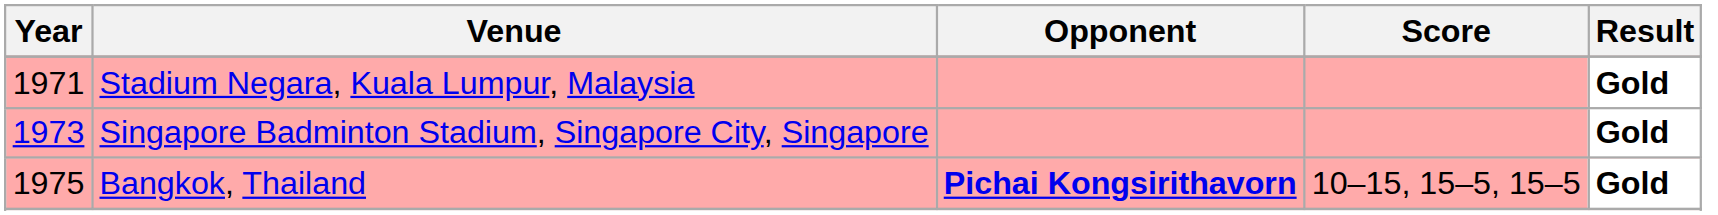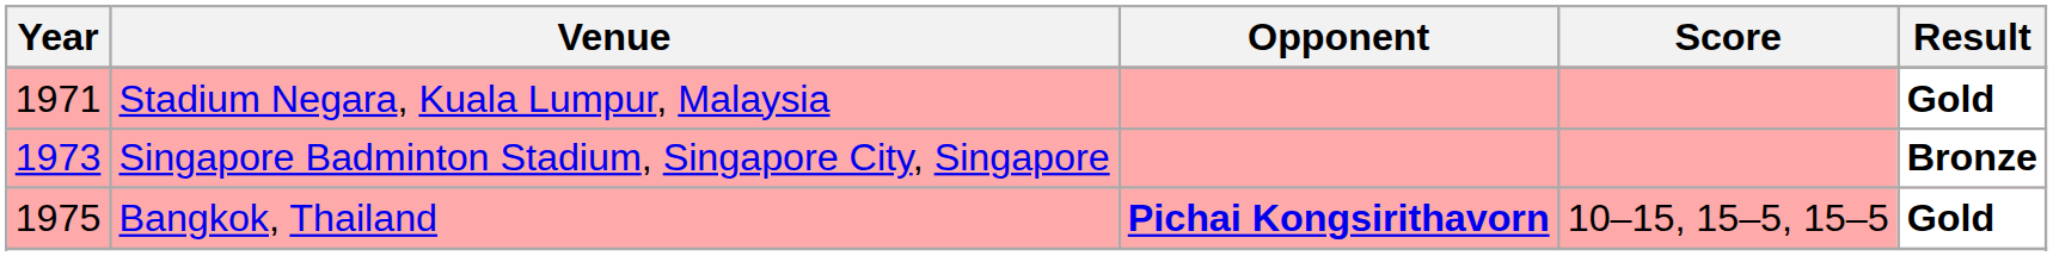 <table class="sortable wikitable" style="font-size: 90%;">
 <tr>
 <th>Year</th>
 <th>Venue</th>
 <th>Opponent</th>
 <th>Score</th>
 <th>Result</th>
 </tr>
 <tr>
 </tr>
 <tr>
 </tr>
 <tr>
 </tr>
 <tr>
 </tr>
 <tr style="background:#FFAAAA">
 <td align="center">1971</td>
 <td align="left"><a href='#'>Stadium Negara</a>, <a href='#'>Kuala Lumpur</a>, <a href='#'>Malaysia</a></td>
 <td align="left"></td>
 <td align="left"></td>
 <td style="text-align:left; background:white"> <strong>Gold</strong></td>
 </tr>
 <tr style="background:#FFAAAA">
 <td align="center"><a href='#'>1973</a></td>
 <td align="left"><a href='#'>Singapore Badminton Stadium</a>, <a href='#'>Singapore City</a>, <a href='#'>Singapore</a></td>
 <td align="left"></td>
 <td align="left"></td>
-<td style="text-align:left; background:white"> <strong>Gold</strong></td>
+<td style="text-align:left; background:white"> <strong>Bronze</strong></td>
 </tr>
 <tr style="background:#FFAAAA">
 <td align="center">1975</td>
 <td align="left"><a href='#'>Bangkok</a>, <a href='#'>Thailand</a></td>
 <td align="left"><strong> <a href='#'>Pichai Kongsirithavorn</a></strong></td>
 <td align="left">10–15, 15–5, 15–5</td>
 <td style="text-align:left; background:white"> <strong>Gold</strong></td>
 </tr>
 <tr>
 </tr>
 <tr>
 </tr>
 <tr>
 </tr>
 <tr>
 </tr>
 <tr>
 </tr>
 </table>
